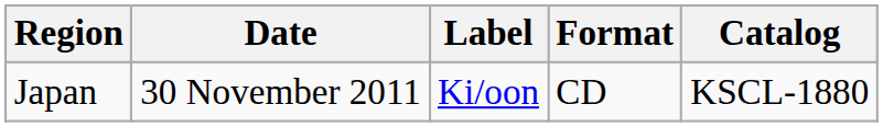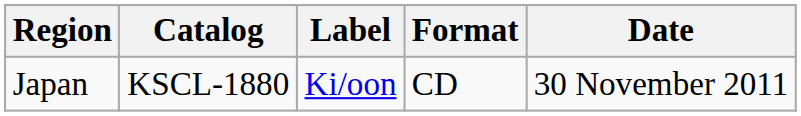 <table class="wikitable">
 <tr>
 <th>Region</th>
-<th>Date</th>
+<th>Catalog</th>
 <th>Label</th>
 <th>Format</th>
-<th>Catalog</th>
+<th>Date</th>
 </tr>
 <tr>
 <td rowspan="1">Japan</td>
-<td rowspan="1">30 November 2011</td>
+<td>KSCL-1880</td>
 <td rowspan="1"><a href='#'>Ki/oon</a></td>
 <td>CD</td>
-<td>KSCL-1880</td>
+<td rowspan="1">30 November 2011</td>
 </tr>
 </table>
